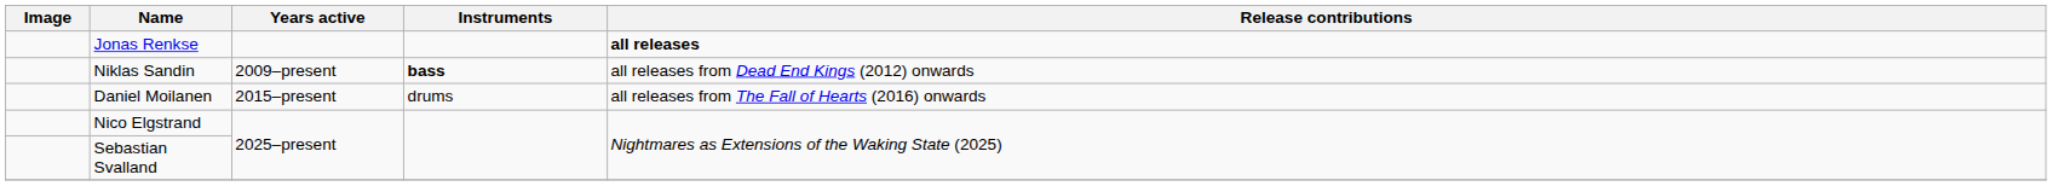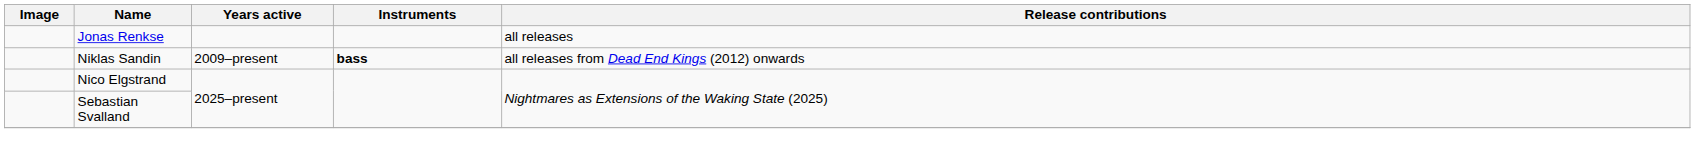 <table class="wikitable" border="1" width="100%">
 <tr>
 <th width="75">Image</th>
 <th width="130">Name</th>
 <th width="160">Years active</th>
 <th width="190">Instruments</th>
 <th>Release contributions</th>
 </tr>
 <tr>
 <td></td>
 <td><a href='#'>Jonas Renkse</a></td>
 <td></td>
 <td></td>
-<td><strong>all releases</strong></td>
+<td>all releases</td>
 </tr>
 <tr>
 <td></td>
 <td>Niklas Sandin</td>
 <td>2009–present</td>
 <td><strong>bass</strong></td>
 <td>all releases from <em><a href='#'>Dead End Kings</a></em> (2012) onwards</td>
-</tr>
-<tr>
-<td></td>
-<td>Daniel Moilanen</td>
-<td>2015–present</td>
-<td>drums</td>
-<td>all releases from <em><a href='#'>The Fall of Hearts</a></em> (2016) onwards</td>
 </tr>
 <tr>
 <td></td>
 <td>Nico Elgstrand</td>
 <td rowspan="2">2025–present</td>
 <td rowspan="2"></td>
 <td rowspan="2"><em>Nightmares as Extensions of the Waking State</em> (2025)</td>
 </tr>
 <tr>
 <td></td>
 <td>Sebastian Svalland</td>
 </tr>
 <tr>
 </tr>
 </table>
